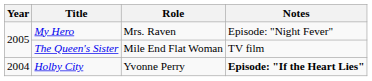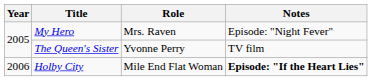 <table class="wikitable">
 <tr>
 <th>Year</th>
 <th>Title</th>
 <th>Role</th>
 <th>Notes</th>
 </tr>
 <tr>
 <td rowspan="2">2005</td>
 <td><em><a href='#'>My Hero</a></em></td>
 <td>Mrs. Raven</td>
 <td>Episode: "Night Fever"</td>
 </tr>
 <tr>
 <td><em><a href='#'>The Queen's Sister</a></em></td>
-<td>Mile End Flat Woman</td>
+<td>Yvonne Perry</td>
 <td>TV film</td>
 </tr>
 <tr>
-<td>2004</td>
+<td>2006</td>
 <td><em><a href='#'>Holby City</a></em></td>
-<td>Yvonne Perry</td>
+<td>Mile End Flat Woman</td>
 <td><strong>Episode: "If the Heart Lies"</strong></td>
 </tr>
 </table>
